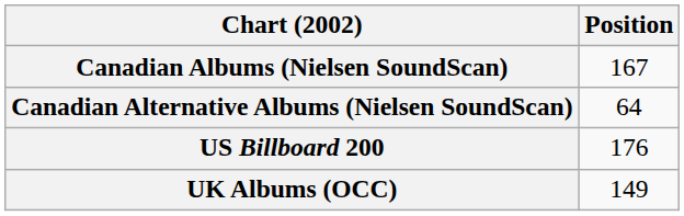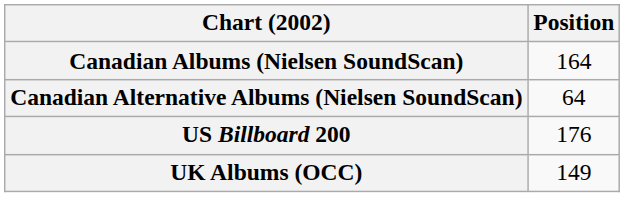 <table class="wikitable plainrowheaders" style="text-align:center">
 <tr>
 <th scope="col">Chart (2002)</th>
 <th scope="col">Position</th>
 </tr>
 <tr>
 <th scope="row">Canadian Albums (Nielsen SoundScan)</th>
-<td>167</td>
+<td>164</td>
 </tr>
 <tr>
 <th scope="row">Canadian Alternative Albums (Nielsen SoundScan)</th>
 <td>64</td>
 </tr>
 <tr>
 <th scope="row">US <em>Billboard</em> 200</th>
 <td>176</td>
 </tr>
 <tr>
 <th scope="row">UK Albums (OCC)</th>
 <td>149</td>
 </tr>
 </table>
